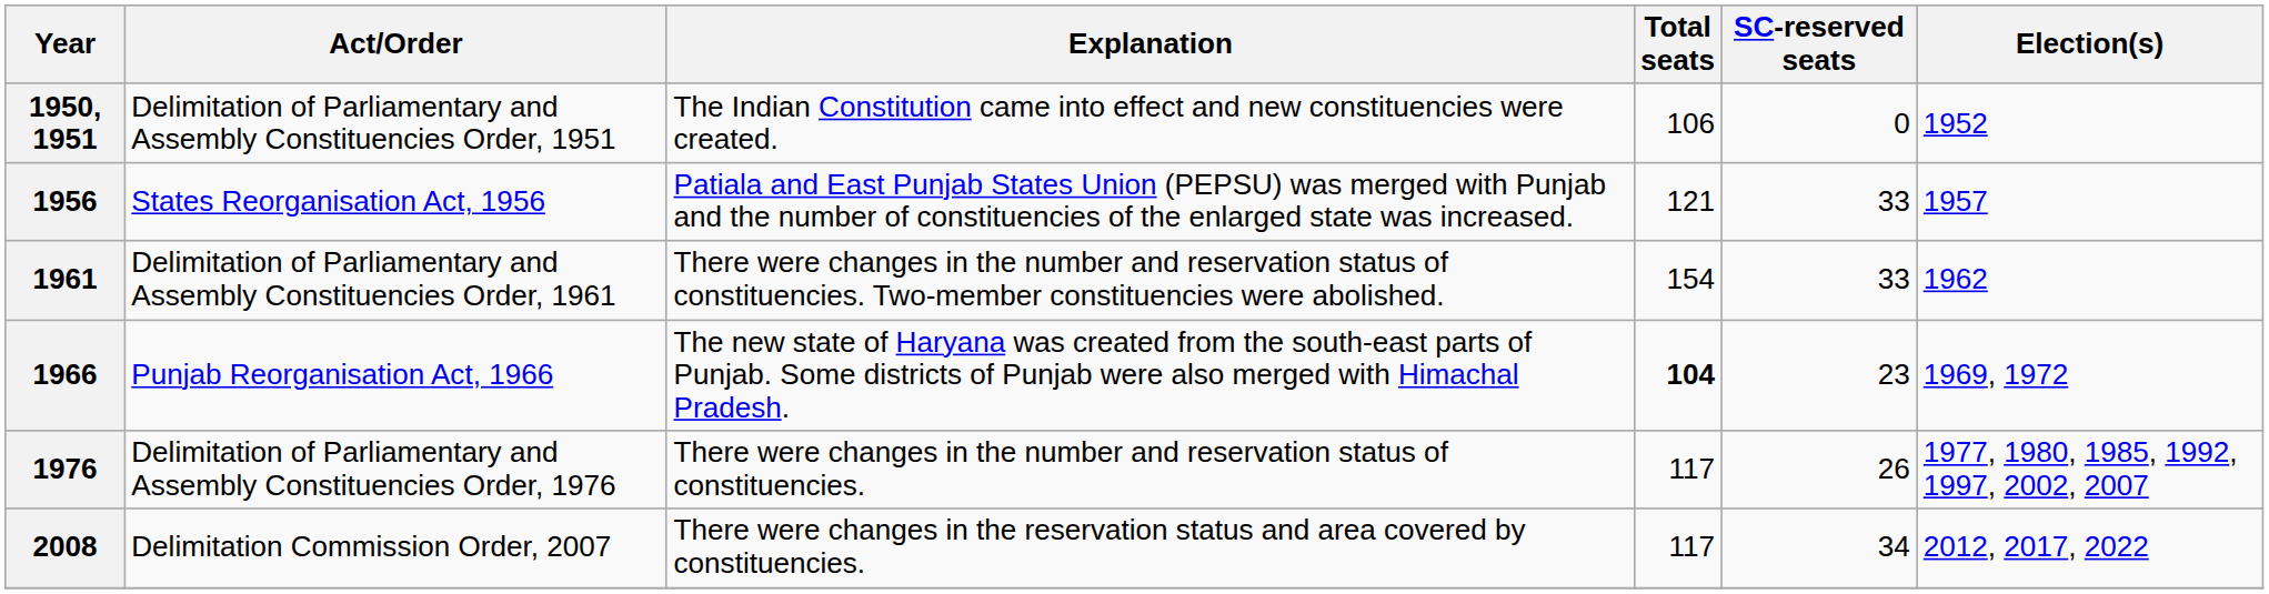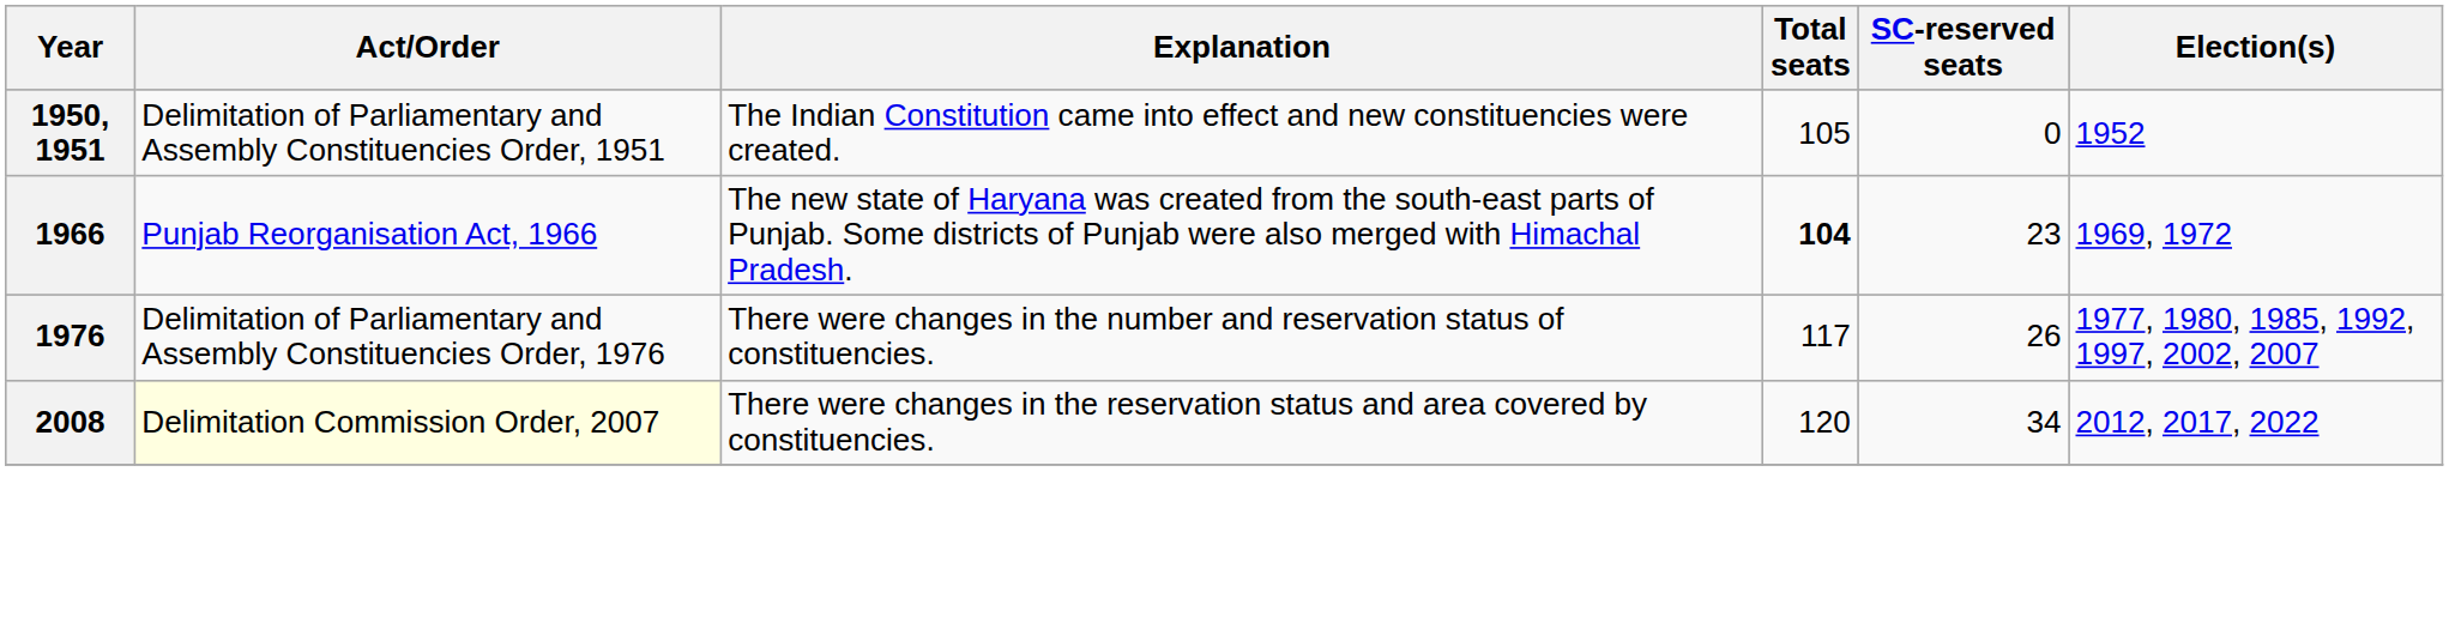 <table class="wikitable sortable">
 <tr>
 <th scope="col">Year</th>
 <th scope="col">Act/Order</th>
 <th scope="col" class="unsortable">Explanation</th>
 <th scope="col">Total<br>seats</th>
 <th scope="col"><a href='#'>SC</a>-reserved seats</th>
 <th scope="col">Election(s)</th>
 </tr>
 <tr>
 <th scope="row">1950, 1951</th>
 <td>Delimitation of Parliamentary and Assembly Constituencies Order, 1951</td>
 <td>The Indian <a href='#'>Constitution</a> came into effect and new constituencies were created.</td>
-<td align=right>106</td>
+<td align=right>105</td>
 <td align=right>0</td>
 <td><a href='#'>1952</a></td>
-</tr>
-<tr>
-<th scope="row">1956</th>
-<td><a href='#'>States Reorganisation Act, 1956</a></td>
-<td><a href='#'>Patiala and East Punjab States Union</a> (PEPSU) was merged with Punjab and the number of constituencies of the enlarged state was increased.</td>
-<td align=right>121</td>
-<td align=right>33</td>
-<td><a href='#'>1957</a></td>
-</tr>
-<tr>
-<th scope="row">1961</th>
-<td>Delimitation of Parliamentary and Assembly Constituencies Order, 1961</td>
-<td>There were changes in the number and reservation status of constituencies. Two-member constituencies were abolished.</td>
-<td align=right>154</td>
-<td align=right>33</td>
-<td><a href='#'>1962</a></td>
 </tr>
 <tr>
 <th scope="row">1966</th>
 <td><a href='#'>Punjab Reorganisation Act, 1966</a></td>
 <td>The new state of <a href='#'>Haryana</a> was created from the south-east parts of Punjab. Some districts of Punjab were also merged with <a href='#'>Himachal Pradesh</a>.</td>
 <td align=right><strong>104</strong></td>
 <td align=right>23</td>
 <td><a href='#'>1969</a>, <a href='#'>1972</a></td>
 </tr>
 <tr>
 <th scope="row">1976</th>
 <td>Delimitation of Parliamentary and Assembly Constituencies Order, 1976</td>
 <td>There were changes in the number and reservation status of constituencies.</td>
 <td align=right>117</td>
 <td align=right>26</td>
 <td><a href='#'>1977</a>, <a href='#'>1980</a>, <a href='#'>1985</a>,  <a href='#'>1992</a>, <a href='#'>1997</a>, <a href='#'>2002</a>, <a href='#'>2007</a></td>
 </tr>
 <tr>
 <th scope="row">2008</th>
-<td>Delimitation Commission Order, 2007</td>
+<td style="background: lightyellow;">Delimitation Commission Order, 2007</td>
 <td>There were changes in the reservation status and area covered by constituencies.</td>
-<td align=right>117</td>
+<td align=right>120</td>
 <td align=right>34</td>
 <td><a href='#'>2012</a>, <a href='#'>2017</a>, <a href='#'>2022</a></td>
 </tr>
 <tr>
 </tr>
 </table>
